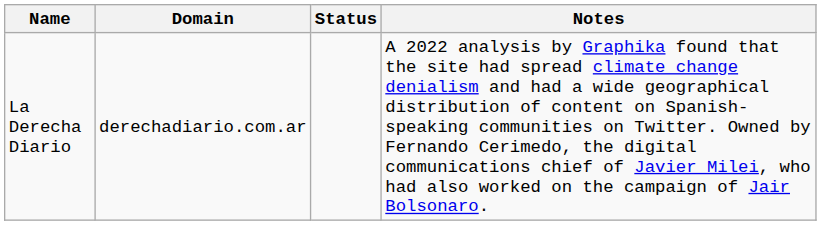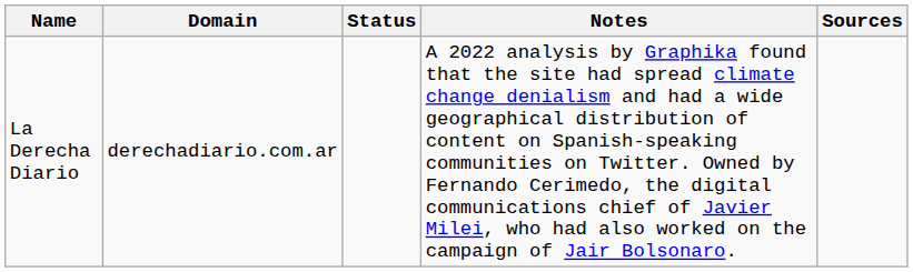 <table class="wikitable sortable mw-collapsible">
 <tr>
 <th>Name</th>
 <th>Domain</th>
 <th>Status</th>
 <th class="sortable">Notes</th>
+<th class="unsortable">Sources</th>
 </tr>
 <tr>
 <td>La Derecha Diario</td>
 <td>derechadiario.com.ar</td>
 <td></td>
 <td>A 2022 analysis by <a href='#'>Graphika</a> found that the site had spread <a href='#'>climate change denialism</a> and had a wide geographical distribution of content on Spanish-speaking communities on Twitter. Owned by Fernando Cerimedo, the digital communications chief of <a href='#'>Javier Milei</a>, who had also worked on the campaign of <a href='#'>Jair Bolsonaro</a>.</td>
+<td></td>
 </tr>
 </table>
